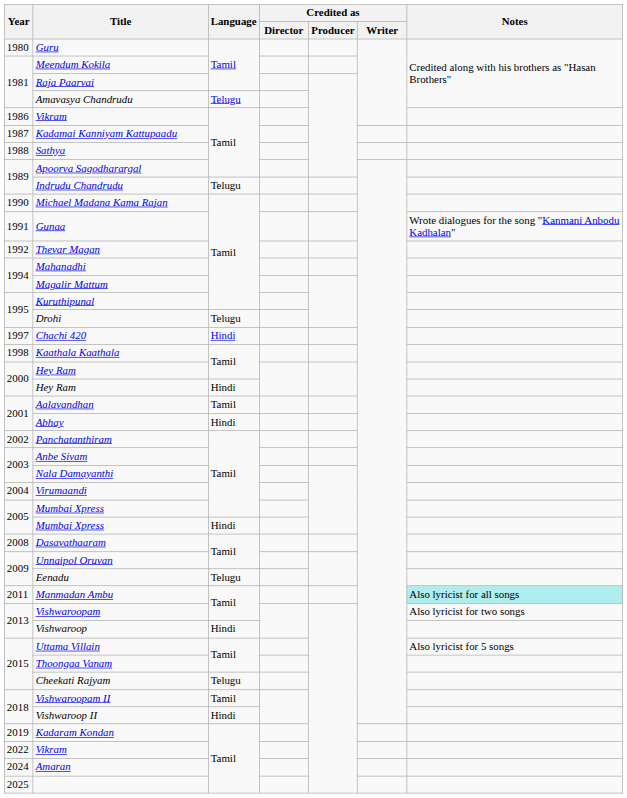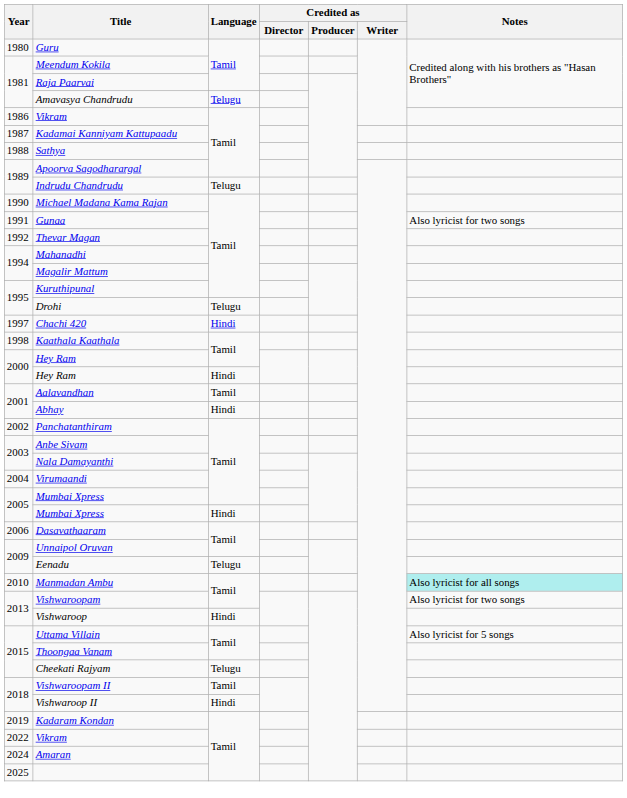 <table class="wikitable sortable">
 <tr>
 <th rowspan="2" scope="col" style="width:35px;">Year</th>
 <th rowspan="2" scope="col" style="width:250px;">Title</th>
 <th rowspan="2" scope="col">Language</th>
 <th colspan="3" scope="col" style="width:195px;">Credited as</th>
 <th rowspan="2" scope="col" style="text-align:center; width:310px;" class="unsortable">Notes</th>
 </tr>
 <tr>
 <th scope="col" style="width:65px;">Director</th>
 <th scope="col" style="width:65px;">Producer</th>
 <th scope="col" style="width:65px;">Writer</th>
 </tr>
 <tr>
 <td>1980</td>
 <td><em><a href='#'>Guru</a></em></td>
 <td rowspan="3"><a href='#'>Tamil</a></td>
 <td></td>
 <td></td>
 <td rowspan="5" style="text-align:center;"></td>
 <td rowspan="4">Credited along with his brothers as "Hasan Brothers"</td>
 </tr>
 <tr>
 <td rowspan="3">1981</td>
 <td><em><a href='#'>Meendum Kokila</a></em></td>
 <td></td>
 <td></td>
 </tr>
 <tr>
 <td><em><a href='#'>Raja Paarvai</a></em></td>
 <td></td>
 <td rowspan="6" style="text-align:center;"></td>
 </tr>
 <tr>
 <td><em>Amavasya Chandrudu</em></td>
 <td><a href='#'>Telugu</a></td>
 <td></td>
 </tr>
 <tr>
 <td>1986</td>
 <td><em><a href='#'>Vikram</a></em></td>
 <td rowspan="4">Tamil</td>
 <td></td>
 <td></td>
 </tr>
 <tr>
 <td>1987</td>
 <td><em><a href='#'>Kadamai Kanniyam Kattupaadu</a></em></td>
 <td></td>
 <td></td>
 <td></td>
 </tr>
 <tr>
 <td>1988</td>
 <td><em><a href='#'>Sathya</a></em></td>
 <td></td>
 <td></td>
 <td></td>
 </tr>
 <tr>
 <td rowspan="2">1989</td>
 <td><em><a href='#'>Apoorva Sagodharargal</a></em></td>
 <td></td>
 <td rowspan="32" style="text-align:center;"></td>
 <td></td>
 </tr>
 <tr>
 <td><em><a href='#'>Indrudu Chandrudu</a></em></td>
 <td>Telugu</td>
 <td></td>
 <td></td>
 <td></td>
 </tr>
 <tr>
 <td>1990</td>
 <td><em><a href='#'>Michael Madana Kama Rajan</a></em></td>
 <td rowspan="6">Tamil</td>
 <td></td>
 <td></td>
 <td></td>
 </tr>
 <tr>
 <td>1991</td>
 <td><em><a href='#'>Gunaa</a></em></td>
 <td></td>
 <td></td>
-<td>Wrote dialogues for the song "<a href='#'>Kanmani Anbodu Kadhalan</a>"</td>
+<td>Also lyricist for two songs</td>
 </tr>
 <tr>
 <td>1992</td>
 <td><em><a href='#'>Thevar Magan</a></em></td>
 <td></td>
 <td style="text-align:center;"></td>
 <td></td>
 </tr>
 <tr>
 <td rowspan="2">1994</td>
 <td><em><a href='#'>Mahanadhi</a></em></td>
 <td></td>
 <td></td>
 <td></td>
 </tr>
 <tr>
 <td><em><a href='#'>Magalir Mattum</a></em></td>
 <td></td>
 <td rowspan="3" style="text-align:center;"></td>
 <td></td>
 </tr>
 <tr>
 <td rowspan="2">1995</td>
 <td><em><a href='#'>Kuruthipunal</a></em></td>
 <td></td>
 <td></td>
 </tr>
 <tr>
 <td><em>Drohi</em></td>
 <td>Telugu</td>
 <td></td>
 <td></td>
 </tr>
 <tr>
 <td>1997</td>
 <td><em><a href='#'>Chachi 420</a></em></td>
 <td><a href='#'>Hindi</a></td>
 <td style="text-align:center;"></td>
 <td></td>
 <td></td>
 </tr>
 <tr>
 <td>1998</td>
 <td><em><a href='#'>Kaathala Kaathala</a></em></td>
 <td rowspan="2">Tamil</td>
 <td></td>
 <td></td>
 <td></td>
 </tr>
 <tr>
 <td rowspan="2">2000</td>
 <td><em><a href='#'>Hey Ram</a></em></td>
 <td rowspan="2" style="text-align:center;"></td>
 <td rowspan="2" style="text-align:center;"></td>
 <td></td>
 </tr>
 <tr>
 <td><em>Hey Ram</em></td>
 <td>Hindi</td>
 <td></td>
 </tr>
 <tr>
 <td rowspan="2">2001</td>
 <td><em><a href='#'>Aalavandhan</a></em></td>
 <td>Tamil</td>
 <td></td>
 <td></td>
 <td></td>
 </tr>
 <tr>
 <td><em><a href='#'>Abhay</a></em></td>
 <td>Hindi</td>
 <td style="text-align:center;"></td>
 <td style="text-align:center;"></td>
 <td></td>
 </tr>
 <tr>
 <td>2002</td>
 <td><em><a href='#'>Panchatanthiram</a></em></td>
 <td rowspan="5">Tamil</td>
 <td></td>
 <td></td>
 <td></td>
 </tr>
 <tr>
 <td rowspan="2">2003</td>
 <td><em><a href='#'>Anbe Sivam</a></em></td>
 <td></td>
 <td></td>
 <td></td>
 </tr>
 <tr>
 <td><em><a href='#'>Nala Damayanthi</a></em></td>
 <td></td>
 <td rowspan="4" style="text-align:center;"></td>
 <td></td>
 </tr>
 <tr>
 <td>2004</td>
 <td><em><a href='#'>Virumaandi</a></em></td>
 <td style="text-align:center;"></td>
 <td></td>
 </tr>
 <tr>
 <td rowspan="2">2005</td>
 <td><em><a href='#'>Mumbai Xpress</a></em></td>
 <td></td>
 <td></td>
 </tr>
 <tr>
 <td><em><a href='#'>Mumbai Xpress</a></em></td>
 <td>Hindi</td>
 <td></td>
 <td></td>
 </tr>
 <tr>
-<td>2008</td>
+<td>2006</td>
 <td><em><a href='#'>Dasavathaaram</a></em></td>
 <td rowspan="2">Tamil</td>
 <td></td>
 <td></td>
 <td></td>
 </tr>
 <tr>
 <td rowspan="2">2009</td>
 <td><em><a href='#'>Unnaipol Oruvan</a></em></td>
 <td></td>
 <td rowspan="2" style="text-align:center;"></td>
 <td></td>
 </tr>
 <tr>
 <td><em>Eenadu</em></td>
 <td>Telugu</td>
 <td></td>
 <td></td>
 </tr>
 <tr>
-<td>2011</td>
+<td>2010</td>
 <td><em><a href='#'>Manmadan Ambu</a></em></td>
 <td rowspan="2">Tamil</td>
 <td></td>
 <td></td>
 <td style="background: paleturquoise;">Also lyricist for all songs</td>
 </tr>
 <tr>
 <td rowspan="2">2013</td>
 <td><em><a href='#'>Vishwaroopam</a></em></td>
 <td rowspan="2" style="text-align:center;"></td>
 <td rowspan="11" style="text-align:center;"></td>
 <td>Also lyricist for two songs</td>
 </tr>
 <tr>
 <td><em>Vishwaroop</em></td>
 <td>Hindi</td>
 <td></td>
 </tr>
 <tr>
 <td rowspan="3">2015</td>
 <td><em><a href='#'>Uttama Villain</a></em></td>
 <td rowspan="2">Tamil</td>
 <td></td>
 <td>Also lyricist for 5 songs</td>
 </tr>
 <tr>
 <td><em><a href='#'>Thoongaa Vanam</a></em></td>
 <td></td>
 <td></td>
 </tr>
 <tr>
 <td><em>Cheekati Rajyam</em></td>
 <td>Telugu</td>
 <td></td>
 <td></td>
 </tr>
 <tr>
 <td rowspan="2">2018</td>
 <td><em><a href='#'>Vishwaroopam II</a></em></td>
 <td>Tamil</td>
 <td rowspan="2" style="text-align:center;"></td>
 <td></td>
 </tr>
 <tr>
 <td><em>Vishwaroop II</em></td>
 <td>Hindi</td>
 <td></td>
 </tr>
 <tr>
 <td>2019</td>
 <td><em><a href='#'>Kadaram Kondan</a></em></td>
 <td rowspan="4">Tamil</td>
 <td></td>
 <td></td>
 <td></td>
 </tr>
 <tr>
 <td>2022</td>
 <td><em><a href='#'>Vikram</a></em></td>
 <td></td>
 <td></td>
 <td></td>
 </tr>
 <tr>
 <td>2024</td>
 <td><em><a href='#'>Amaran</a></em></td>
 <td></td>
 <td></td>
 <td></td>
 </tr>
 <tr>
 <td>2025</td>
 <td></td>
 <td></td>
 <td rowspan="2" style="text-align:center;"></td>
 <td></td>
 </tr>
 </table>
